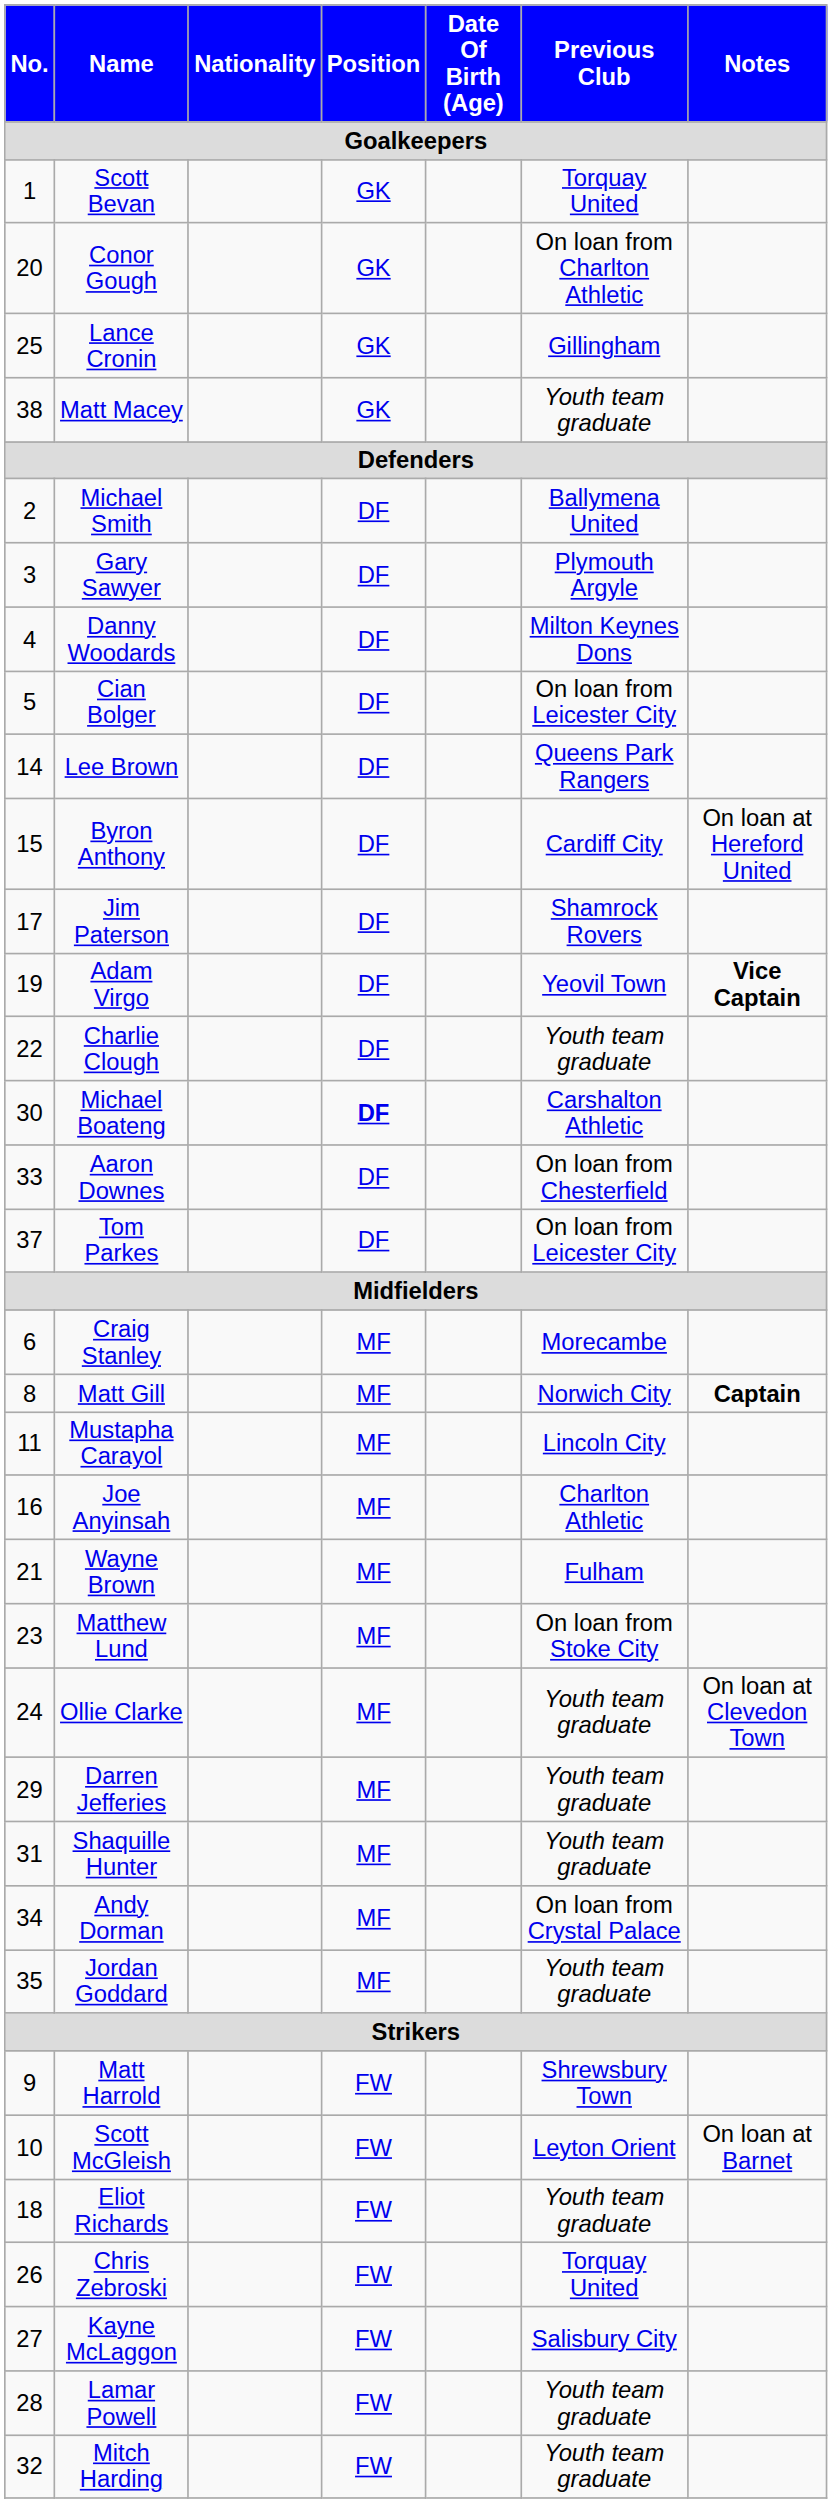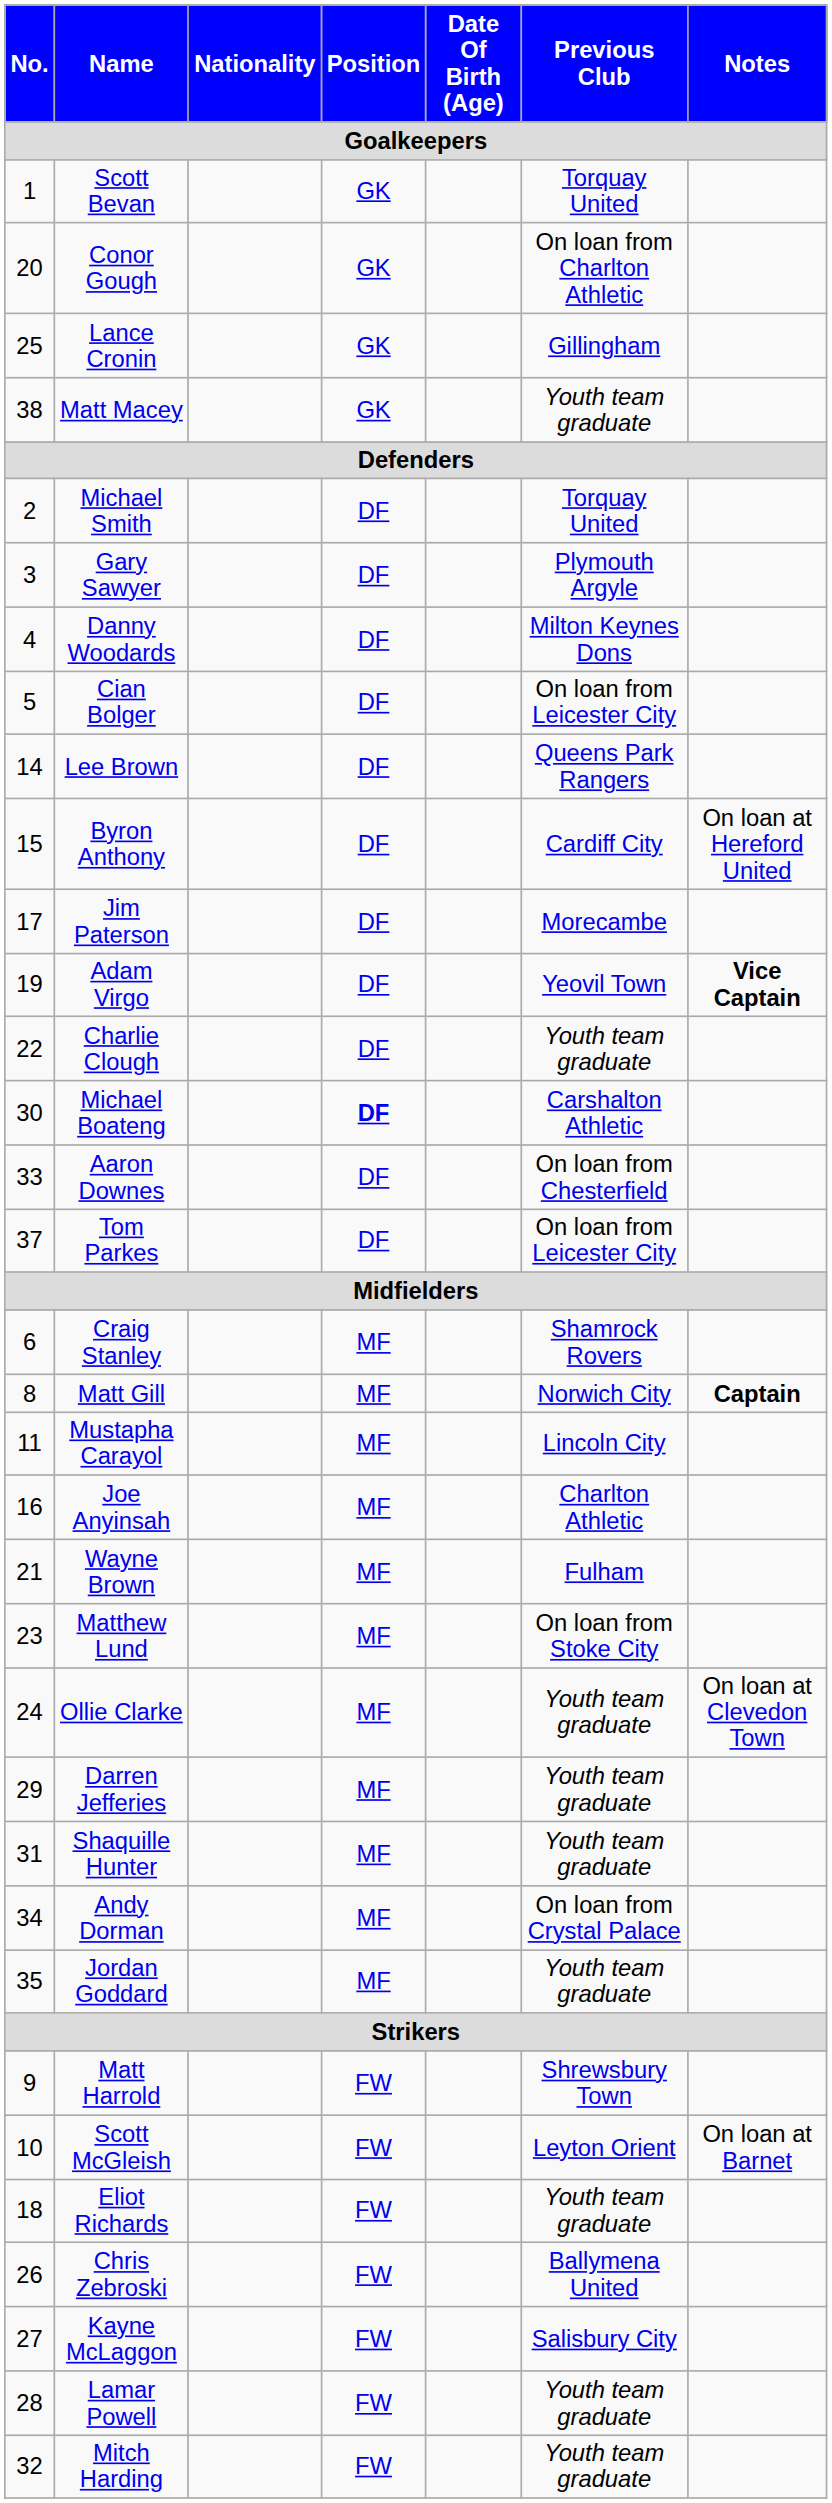 <table class="wikitable" style="text-align: center; font-size:90%" width=80%>
 <tr>
 <th style="background: blue; color:white" align=right>No.</th>
 <th style="background: blue; color:white" align=right>Name</th>
 <th style="background: blue; color:white" align=right>Nationality</th>
 <th style="background: blue; color:white" align=right>Position</th>
 <th style="background: blue; color:white" align=right>Date Of Birth (Age)</th>
 <th style="background: blue; color:white" align=right>Previous Club</th>
 <th style="background: blue; color:white" align=right>Notes</th>
 </tr>
 <tr>
 <th colspan=9 style="background: #DCDCDC" align=right>Goalkeepers</th>
 </tr>
 <tr>
 <td>1</td>
 <td><a href='#'>Scott Bevan</a></td>
 <td></td>
 <td><a href='#'>GK</a></td>
 <td></td>
 <td><a href='#'>Torquay United</a></td>
 <td></td>
 </tr>
 <tr>
 <td>20</td>
 <td><a href='#'>Conor Gough</a></td>
 <td></td>
 <td><a href='#'>GK</a></td>
 <td></td>
 <td>On loan from <a href='#'>Charlton Athletic</a></td>
 <td></td>
 </tr>
 <tr>
 <td>25</td>
 <td><a href='#'>Lance Cronin</a></td>
 <td></td>
 <td><a href='#'>GK</a></td>
 <td></td>
 <td><a href='#'>Gillingham</a></td>
 <td></td>
 </tr>
 <tr>
 <td>38</td>
 <td><a href='#'>Matt Macey</a></td>
 <td></td>
 <td><a href='#'>GK</a></td>
 <td></td>
 <td><em>Youth team graduate</em></td>
 <td></td>
 </tr>
 <tr>
 <th colspan=8 style="background: #DCDCDC" align=right>Defenders</th>
 </tr>
 <tr>
 <td>2</td>
 <td><a href='#'>Michael Smith</a></td>
 <td></td>
 <td><a href='#'>DF</a></td>
 <td></td>
-<td><a href='#'>Ballymena United</a></td>
+<td><a href='#'>Torquay United</a></td>
 <td></td>
 </tr>
 <tr>
 <td>3</td>
 <td><a href='#'>Gary Sawyer</a></td>
 <td></td>
 <td><a href='#'>DF</a></td>
 <td></td>
 <td><a href='#'>Plymouth Argyle</a></td>
 <td></td>
 </tr>
 <tr>
 <td>4</td>
 <td><a href='#'>Danny Woodards</a></td>
 <td></td>
 <td><a href='#'>DF</a></td>
 <td></td>
 <td><a href='#'>Milton Keynes Dons</a></td>
 <td></td>
 </tr>
 <tr>
 <td>5</td>
 <td><a href='#'>Cian Bolger</a></td>
 <td></td>
 <td><a href='#'>DF</a></td>
 <td></td>
 <td>On loan from <a href='#'>Leicester City</a></td>
 <td></td>
 </tr>
 <tr>
 <td>14</td>
 <td><a href='#'>Lee Brown</a></td>
 <td></td>
 <td><a href='#'>DF</a></td>
 <td></td>
 <td><a href='#'>Queens Park Rangers</a></td>
 <td></td>
 </tr>
 <tr>
 <td>15</td>
 <td><a href='#'>Byron Anthony</a></td>
 <td></td>
 <td><a href='#'>DF</a></td>
 <td></td>
 <td><a href='#'>Cardiff City</a></td>
 <td>On loan at <a href='#'>Hereford United</a></td>
 </tr>
 <tr>
 <td>17</td>
 <td><a href='#'>Jim Paterson</a></td>
 <td></td>
 <td><a href='#'>DF</a></td>
 <td></td>
-<td><a href='#'>Shamrock Rovers</a></td>
+<td><a href='#'>Morecambe</a></td>
 <td></td>
 </tr>
 <tr>
 <td>19</td>
 <td><a href='#'>Adam Virgo</a></td>
 <td></td>
 <td><a href='#'>DF</a></td>
 <td></td>
 <td><a href='#'>Yeovil Town</a></td>
 <td><strong>Vice Captain</strong></td>
 </tr>
 <tr>
 <td>22</td>
 <td><a href='#'>Charlie Clough</a></td>
 <td></td>
 <td><a href='#'>DF</a></td>
 <td></td>
 <td><em>Youth team graduate</em></td>
 <td></td>
 </tr>
 <tr>
 <td>30</td>
 <td><a href='#'>Michael Boateng</a></td>
 <td></td>
 <td><strong><a href='#'>DF</a></strong></td>
 <td></td>
 <td><a href='#'>Carshalton Athletic</a></td>
 <td></td>
 </tr>
 <tr>
 <td>33</td>
 <td><a href='#'>Aaron Downes</a></td>
 <td></td>
 <td><a href='#'>DF</a></td>
 <td></td>
 <td>On loan from <a href='#'>Chesterfield</a></td>
 <td></td>
 </tr>
 <tr>
 <td>37</td>
 <td><a href='#'>Tom Parkes</a></td>
 <td></td>
 <td><a href='#'>DF</a></td>
 <td></td>
 <td>On loan from <a href='#'>Leicester City</a></td>
 <td></td>
 </tr>
 <tr>
 <th colspan=7 style="background: #DCDCDC" align=right>Midfielders</th>
 </tr>
 <tr>
 <td>6</td>
 <td><a href='#'>Craig Stanley</a></td>
 <td></td>
 <td><a href='#'>MF</a></td>
 <td></td>
-<td><a href='#'>Morecambe</a></td>
+<td><a href='#'>Shamrock Rovers</a></td>
 <td></td>
 </tr>
 <tr>
 <td>8</td>
 <td><a href='#'>Matt Gill</a></td>
 <td></td>
 <td><a href='#'>MF</a></td>
 <td></td>
 <td><a href='#'>Norwich City</a></td>
 <td><strong>Captain</strong></td>
 </tr>
 <tr>
 <td>11</td>
 <td><a href='#'>Mustapha Carayol</a></td>
 <td></td>
 <td><a href='#'>MF</a></td>
 <td></td>
 <td><a href='#'>Lincoln City</a></td>
 <td></td>
 </tr>
 <tr>
 <td>16</td>
 <td><a href='#'>Joe Anyinsah</a></td>
 <td></td>
 <td><a href='#'>MF</a></td>
 <td></td>
 <td><a href='#'>Charlton Athletic</a></td>
 <td></td>
 </tr>
 <tr>
 <td>21</td>
 <td><a href='#'>Wayne Brown</a></td>
 <td></td>
 <td><a href='#'>MF</a></td>
 <td></td>
 <td><a href='#'>Fulham</a></td>
 <td></td>
 </tr>
 <tr>
 <td>23</td>
 <td><a href='#'>Matthew Lund</a></td>
 <td></td>
 <td><a href='#'>MF</a></td>
 <td></td>
 <td>On loan from <a href='#'>Stoke City</a></td>
 <td></td>
 </tr>
 <tr>
 <td>24</td>
 <td><a href='#'>Ollie Clarke</a></td>
 <td></td>
 <td><a href='#'>MF</a></td>
 <td></td>
 <td><em>Youth team graduate</em></td>
 <td>On loan at <a href='#'>Clevedon Town</a></td>
 </tr>
 <tr>
 <td>29</td>
 <td><a href='#'>Darren Jefferies</a></td>
 <td></td>
 <td><a href='#'>MF</a></td>
 <td></td>
 <td><em>Youth team graduate</em></td>
 <td></td>
 </tr>
 <tr>
 <td>31</td>
 <td><a href='#'>Shaquille Hunter</a></td>
 <td></td>
 <td><a href='#'>MF</a></td>
 <td></td>
 <td><em>Youth team graduate</em></td>
 <td></td>
 </tr>
 <tr>
 <td>34</td>
 <td><a href='#'>Andy Dorman</a></td>
 <td></td>
 <td><a href='#'>MF</a></td>
 <td></td>
 <td>On loan from <a href='#'>Crystal Palace</a></td>
 <td></td>
 </tr>
 <tr>
 <td>35</td>
 <td><a href='#'>Jordan Goddard</a></td>
 <td></td>
 <td><a href='#'>MF</a></td>
 <td></td>
 <td><em>Youth team graduate</em></td>
 <td></td>
 </tr>
 <tr>
 <th colspan=7 style="background: #DCDCDC" align=right>Strikers</th>
 </tr>
 <tr>
 <td>9</td>
 <td><a href='#'>Matt Harrold</a></td>
 <td></td>
 <td><a href='#'>FW</a></td>
 <td></td>
 <td><a href='#'>Shrewsbury Town</a></td>
 <td></td>
 </tr>
 <tr>
 <td>10</td>
 <td><a href='#'>Scott McGleish</a></td>
 <td></td>
 <td><a href='#'>FW</a></td>
 <td></td>
 <td><a href='#'>Leyton Orient</a></td>
 <td>On loan at <a href='#'>Barnet</a></td>
 </tr>
 <tr>
 <td>18</td>
 <td><a href='#'>Eliot Richards</a></td>
 <td></td>
 <td><a href='#'>FW</a></td>
 <td></td>
 <td><em>Youth team graduate</em></td>
 <td></td>
 </tr>
 <tr>
 <td>26</td>
 <td><a href='#'>Chris Zebroski</a></td>
 <td></td>
 <td><a href='#'>FW</a></td>
 <td></td>
-<td><a href='#'>Torquay United</a></td>
+<td><a href='#'>Ballymena United</a></td>
 <td></td>
 </tr>
 <tr>
 <td>27</td>
 <td><a href='#'>Kayne McLaggon</a></td>
 <td></td>
 <td><a href='#'>FW</a></td>
 <td></td>
 <td><a href='#'>Salisbury City</a></td>
 <td></td>
 </tr>
 <tr>
 <td>28</td>
 <td><a href='#'>Lamar Powell</a></td>
 <td></td>
 <td><a href='#'>FW</a></td>
 <td></td>
 <td><em>Youth team graduate</em></td>
 <td></td>
 </tr>
 <tr>
 <td>32</td>
 <td><a href='#'>Mitch Harding</a></td>
 <td></td>
 <td><a href='#'>FW</a></td>
 <td></td>
 <td><em>Youth team graduate</em></td>
 <td></td>
 </tr>
 </table>
